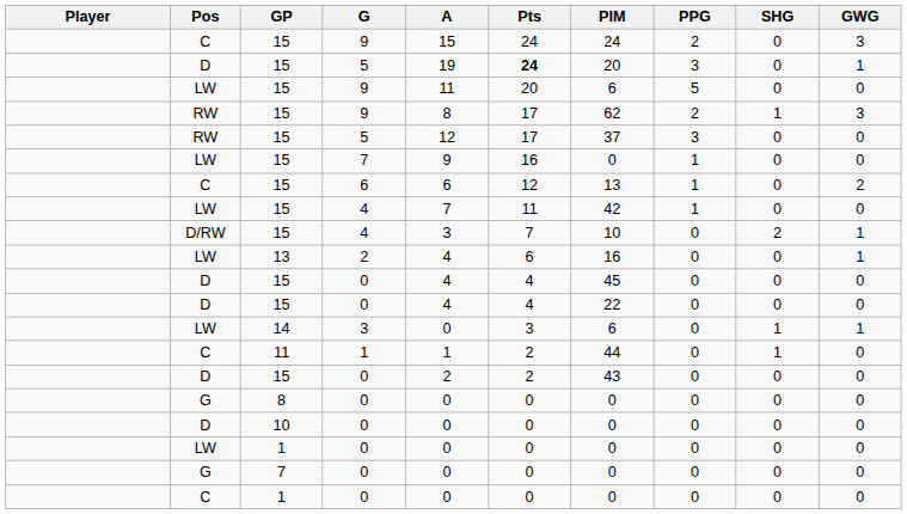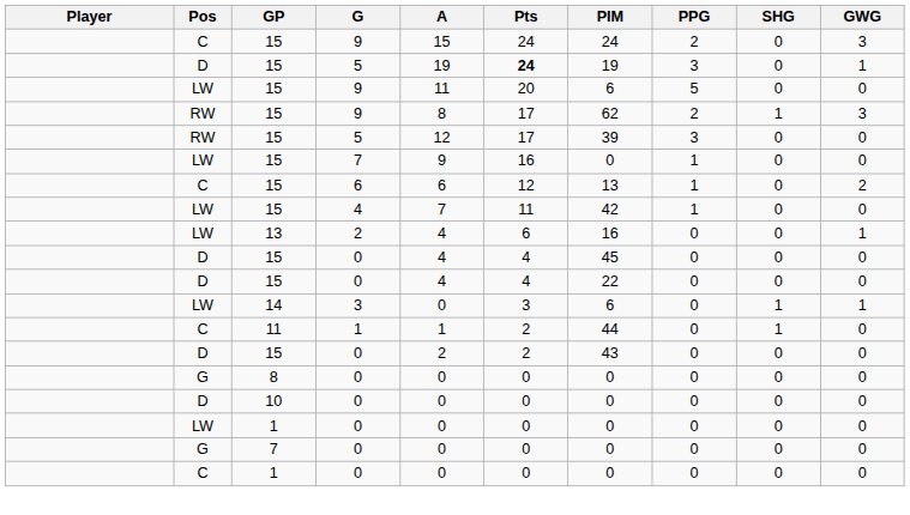 <table class="wikitable sortable" width="60%">
 <tr ALIGN="center">
 <th bgcolor="#DDDDFF" width="10%">Player</th>
 <th bgcolor="#DDDDFF" width="3%" title="Position">Pos</th>
 <th bgcolor="#DDDDFF" width="5%" title="Games played">GP</th>
 <th bgcolor="#DDDDFF" width="5%" title="Goals">G</th>
 <th bgcolor="#DDDDFF" width="5%" title="Assists">A</th>
 <th bgcolor="#DDDDFF" width="5%" title="Points">Pts</th>
 <th bgcolor="#DDDDFF" width="5%" title="Penalties in Minutes">PIM</th>
 <th bgcolor="#DDDDFF" width="5%" title="Power play goals">PPG</th>
 <th bgcolor="#DDDDFF" width="5%" title="Short-handed goals">SHG</th>
 <th bgcolor="#DDDDFF" width="5%" title="Game-winning goals">GWG</th>
 </tr>
 <tr align="center">
 <td align="right"></td>
 <td>C</td>
 <td>15</td>
 <td>9</td>
 <td>15</td>
 <td>24</td>
 <td>24</td>
 <td>2</td>
 <td>0</td>
 <td>3</td>
 </tr>
 <tr align="center">
 <td align="right"></td>
 <td>D</td>
 <td>15</td>
 <td>5</td>
 <td>19</td>
 <td><strong>24</strong></td>
-<td>20</td>
+<td>19</td>
 <td>3</td>
 <td>0</td>
 <td>1</td>
 </tr>
 <tr align="center">
 <td align="right"></td>
 <td>LW</td>
 <td>15</td>
 <td>9</td>
 <td>11</td>
 <td>20</td>
 <td>6</td>
 <td>5</td>
 <td>0</td>
 <td>0</td>
 </tr>
 <tr align="center">
 <td align="right"></td>
 <td>RW</td>
 <td>15</td>
 <td>9</td>
 <td>8</td>
 <td>17</td>
 <td>62</td>
 <td>2</td>
 <td>1</td>
 <td>3</td>
 </tr>
 <tr align="center">
 <td align="right"></td>
 <td>RW</td>
 <td>15</td>
 <td>5</td>
 <td>12</td>
 <td>17</td>
-<td>37</td>
+<td>39</td>
 <td>3</td>
 <td>0</td>
 <td>0</td>
 </tr>
 <tr align="center">
 <td align="right"></td>
 <td>LW</td>
 <td>15</td>
 <td>7</td>
 <td>9</td>
 <td>16</td>
 <td>0</td>
 <td>1</td>
 <td>0</td>
 <td>0</td>
 </tr>
 <tr align="center">
 <td align="right"></td>
 <td>C</td>
 <td>15</td>
 <td>6</td>
 <td>6</td>
 <td>12</td>
 <td>13</td>
 <td>1</td>
 <td>0</td>
 <td>2</td>
 </tr>
 <tr align="center">
 <td align="right"></td>
 <td>LW</td>
 <td>15</td>
 <td>4</td>
 <td>7</td>
 <td>11</td>
 <td>42</td>
 <td>1</td>
 <td>0</td>
 <td>0</td>
-</tr>
-<tr align="center">
-<td align="right"></td>
-<td>D/RW</td>
-<td>15</td>
-<td>4</td>
-<td>3</td>
-<td>7</td>
-<td>10</td>
-<td>0</td>
-<td>2</td>
-<td>1</td>
 </tr>
 <tr align="center">
 <td align="right"></td>
 <td>LW</td>
 <td>13</td>
 <td>2</td>
 <td>4</td>
 <td>6</td>
 <td>16</td>
 <td>0</td>
 <td>0</td>
 <td>1</td>
 </tr>
 <tr align="center">
 <td align="right"></td>
 <td>D</td>
 <td>15</td>
 <td>0</td>
 <td>4</td>
 <td>4</td>
 <td>45</td>
 <td>0</td>
 <td>0</td>
 <td>0</td>
 </tr>
 <tr align="center">
 <td align="right"></td>
 <td>D</td>
 <td>15</td>
 <td>0</td>
 <td>4</td>
 <td>4</td>
 <td>22</td>
 <td>0</td>
 <td>0</td>
 <td>0</td>
 </tr>
 <tr align="center">
 <td align="right"></td>
 <td>LW</td>
 <td>14</td>
 <td>3</td>
 <td>0</td>
 <td>3</td>
 <td>6</td>
 <td>0</td>
 <td>1</td>
 <td>1</td>
 </tr>
 <tr align="center">
 <td align="right"></td>
 <td>C</td>
 <td>11</td>
 <td>1</td>
 <td>1</td>
 <td>2</td>
 <td>44</td>
 <td>0</td>
 <td>1</td>
 <td>0</td>
 </tr>
 <tr align="center">
 <td align="right"></td>
 <td>D</td>
 <td>15</td>
 <td>0</td>
 <td>2</td>
 <td>2</td>
 <td>43</td>
 <td>0</td>
 <td>0</td>
 <td>0</td>
 </tr>
 <tr align="center">
 <td align="right"></td>
 <td>G</td>
 <td>8</td>
 <td>0</td>
 <td>0</td>
 <td>0</td>
 <td>0</td>
 <td>0</td>
 <td>0</td>
 <td>0</td>
 </tr>
 <tr align="center">
 <td align="right"></td>
 <td>D</td>
 <td>10</td>
 <td>0</td>
 <td>0</td>
 <td>0</td>
 <td>0</td>
 <td>0</td>
 <td>0</td>
 <td>0</td>
 </tr>
 <tr align="center">
 <td align="right"></td>
 <td>LW</td>
 <td>1</td>
 <td>0</td>
 <td>0</td>
 <td>0</td>
 <td>0</td>
 <td>0</td>
 <td>0</td>
 <td>0</td>
 </tr>
 <tr align="center">
 <td align="right"></td>
 <td>G</td>
 <td>7</td>
 <td>0</td>
 <td>0</td>
 <td>0</td>
 <td>0</td>
 <td>0</td>
 <td>0</td>
 <td>0</td>
 </tr>
 <tr align="center">
 <td align="right"></td>
 <td>C</td>
 <td>1</td>
 <td>0</td>
 <td>0</td>
 <td>0</td>
 <td>0</td>
 <td>0</td>
 <td>0</td>
 <td>0</td>
 </tr>
 </table>
